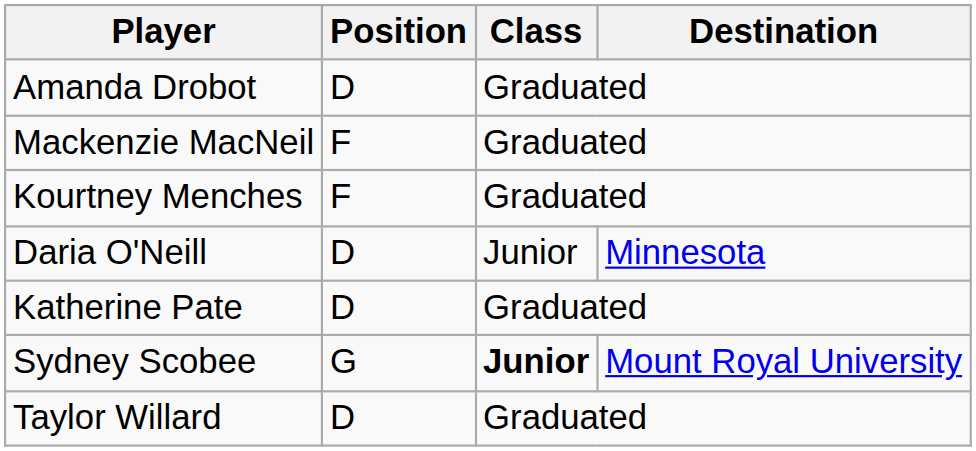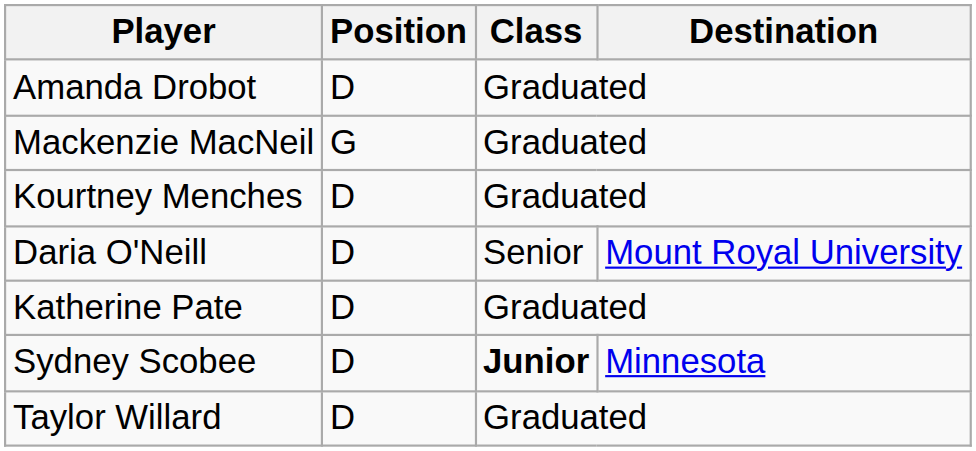 <table class="wikitable">
 <tr>
 <th>Player</th>
 <th>Position</th>
 <th>Class</th>
 <th>Destination</th>
 </tr>
 <tr>
 <td>Amanda Drobot</td>
 <td>D</td>
 <td colspan="2">Graduated</td>
 </tr>
 <tr>
 <td>Mackenzie MacNeil</td>
-<td>F</td>
+<td>G</td>
 <td colspan="2">Graduated</td>
 </tr>
 <tr>
 <td>Kourtney Menches</td>
-<td>F</td>
+<td>D</td>
 <td colspan="2">Graduated</td>
 </tr>
 <tr>
 <td>Daria O'Neill</td>
 <td>D</td>
-<td>Junior</td>
-<td><a href='#'>Minnesota</a></td>
+<td>Senior</td>
+<td><a href='#'>Mount Royal University</a></td>
 </tr>
 <tr>
 <td>Katherine Pate</td>
 <td>D</td>
 <td colspan="2">Graduated</td>
 </tr>
 <tr>
 <td>Sydney Scobee</td>
-<td>G</td>
+<td>D</td>
 <td><strong>Junior</strong></td>
-<td><a href='#'>Mount Royal University</a></td>
+<td><a href='#'>Minnesota</a></td>
 </tr>
 <tr>
 <td>Taylor Willard</td>
 <td>D</td>
 <td colspan="2">Graduated</td>
 </tr>
 </table>
